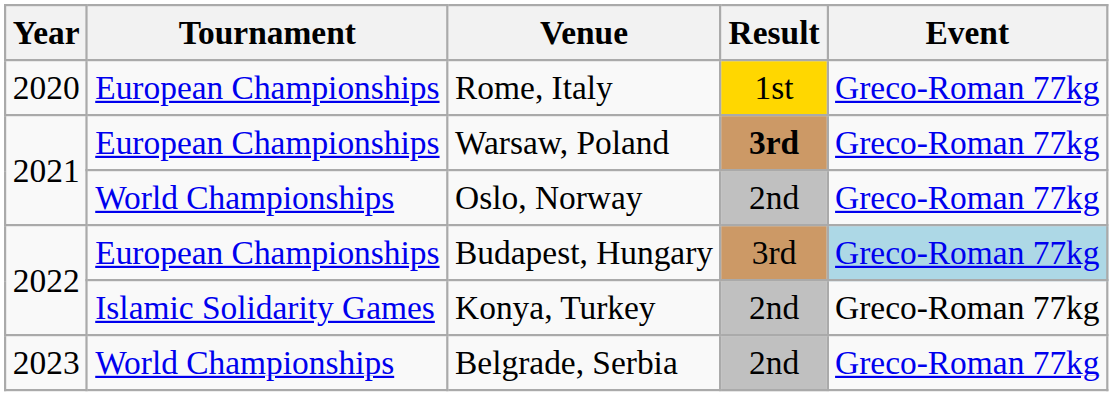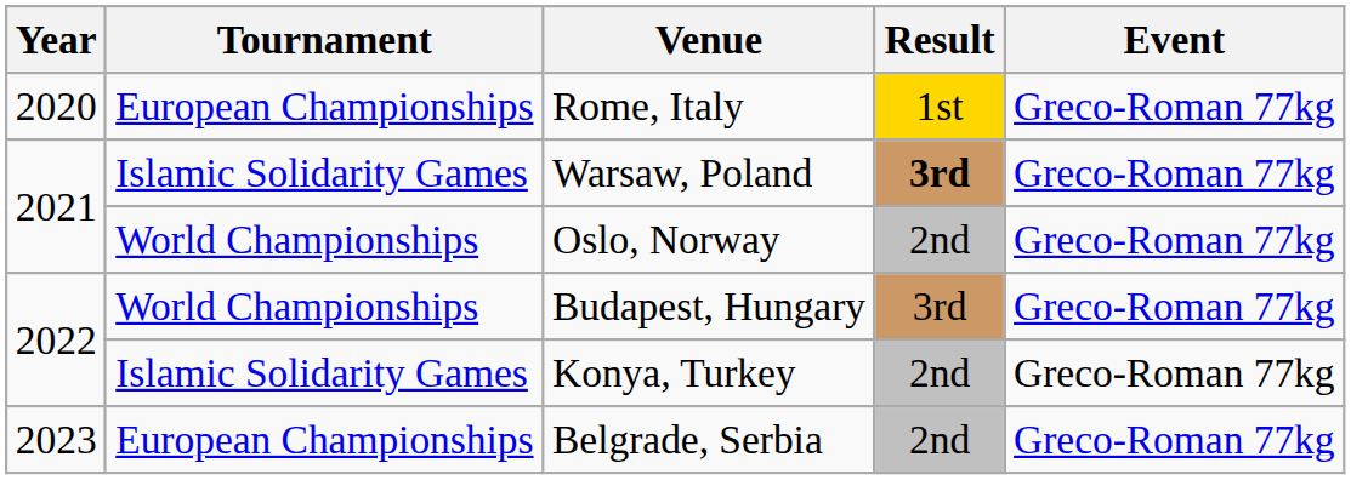 <table class="wikitable" style="font-size:95%;">
 <tr>
 <th>Year</th>
 <th>Tournament</th>
 <th>Venue</th>
 <th>Result</th>
 <th>Event</th>
 </tr>
 <tr>
 <td>2020</td>
 <td><a href='#'>European Championships</a></td>
 <td>Rome, Italy</td>
 <td align="center" bgcolor="gold">1st</td>
 <td><a href='#'>Greco-Roman 77kg</a></td>
 </tr>
 <tr>
 <td rowspan=2>2021</td>
-<td><a href='#'>European Championships</a></td>
+<td><a href='#'>Islamic Solidarity Games</a></td>
 <td>Warsaw, Poland</td>
 <td align="center" bgcolor="cc9966"><strong>3rd</strong></td>
 <td><a href='#'>Greco-Roman 77kg</a></td>
 </tr>
 <tr>
 <td><a href='#'>World Championships</a></td>
 <td>Oslo, Norway</td>
 <td align="center" bgcolor="silver">2nd</td>
 <td><a href='#'>Greco-Roman 77kg</a></td>
 </tr>
 <tr>
 <td rowspan=2>2022</td>
-<td><a href='#'>European Championships</a></td>
+<td><a href='#'>World Championships</a></td>
 <td>Budapest, Hungary</td>
 <td align="center" bgcolor="cc9966">3rd</td>
-<td style="background: lightblue;"><a href='#'>Greco-Roman 77kg</a></td>
+<td><a href='#'>Greco-Roman 77kg</a></td>
 </tr>
 <tr>
 <td><a href='#'>Islamic Solidarity Games</a></td>
 <td>Konya, Turkey</td>
 <td align="center" bgcolor="silver">2nd</td>
 <td>Greco-Roman 77kg</td>
 </tr>
 <tr>
 <td>2023</td>
-<td><a href='#'>World Championships</a></td>
+<td><a href='#'>European Championships</a></td>
 <td>Belgrade, Serbia</td>
 <td align="center" bgcolor="silver">2nd</td>
 <td><a href='#'>Greco-Roman 77kg</a></td>
 </tr>
 </table>
